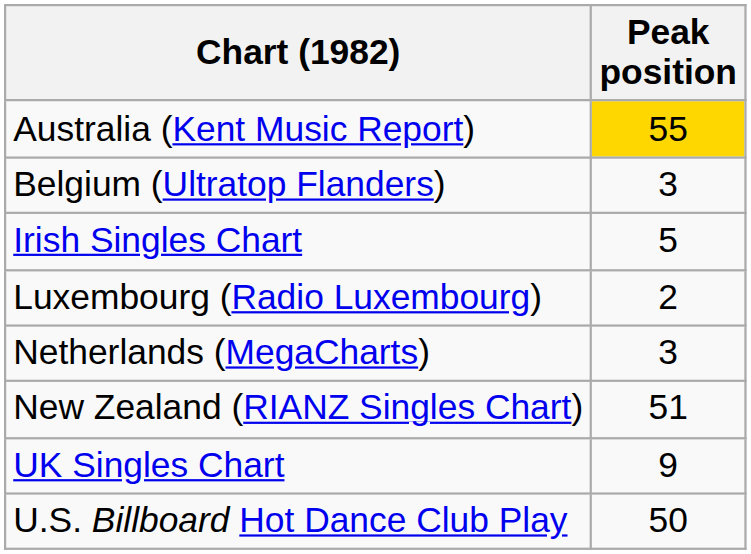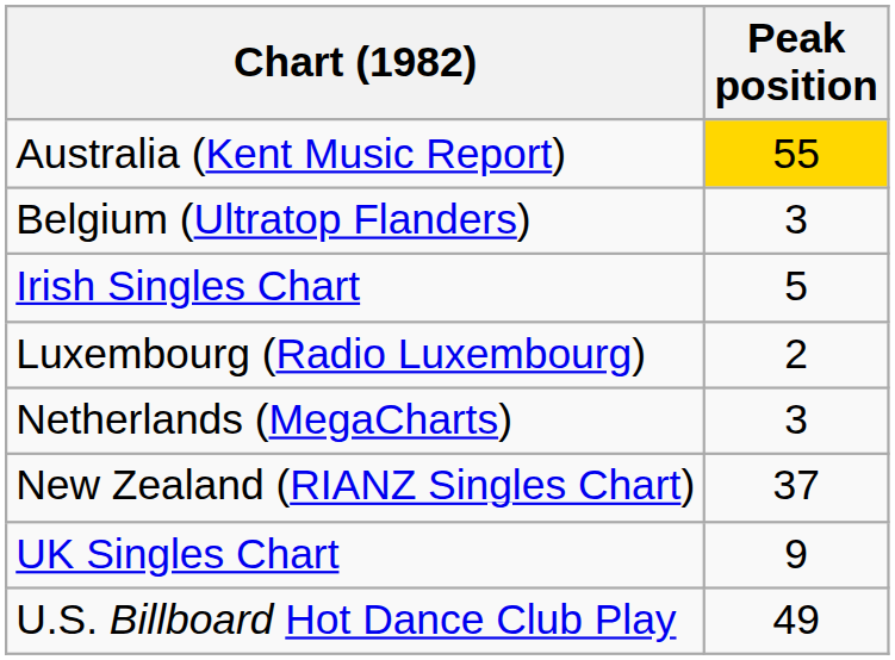 <table class="wikitable sortable">
 <tr>
 <th>Chart (1982)</th>
 <th>Peak<br>position</th>
 </tr>
 <tr>
 <td align="left">Australia (<a href='#'>Kent Music Report</a>)</td>
 <td align="center" style="background: gold;">55</td>
 </tr>
 <tr>
 <td>Belgium (<a href='#'>Ultratop Flanders</a>)</td>
 <td align="center">3</td>
 </tr>
 <tr>
 <td><a href='#'>Irish Singles Chart</a></td>
 <td align="center">5</td>
 </tr>
 <tr>
 <td>Luxembourg (<a href='#'>Radio Luxembourg</a>)</td>
 <td align="center">2</td>
 </tr>
 <tr>
 <td>Netherlands (<a href='#'>MegaCharts</a>)</td>
 <td align="center">3</td>
 </tr>
 <tr>
 <td>New Zealand (<a href='#'>RIANZ Singles Chart</a>)</td>
-<td align="center">51</td>
+<td align="center">37</td>
 </tr>
 <tr>
 <td><a href='#'>UK Singles Chart</a></td>
 <td align="center">9</td>
 </tr>
 <tr>
 <td>U.S. <em>Billboard</em> <a href='#'>Hot Dance Club Play</a></td>
-<td align="center">50</td>
+<td align="center">49</td>
 </tr>
 </table>
